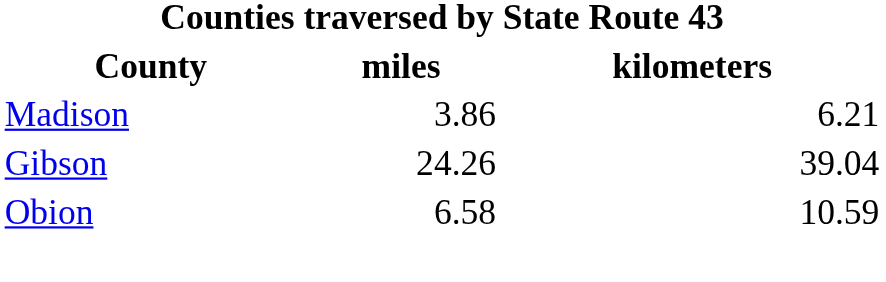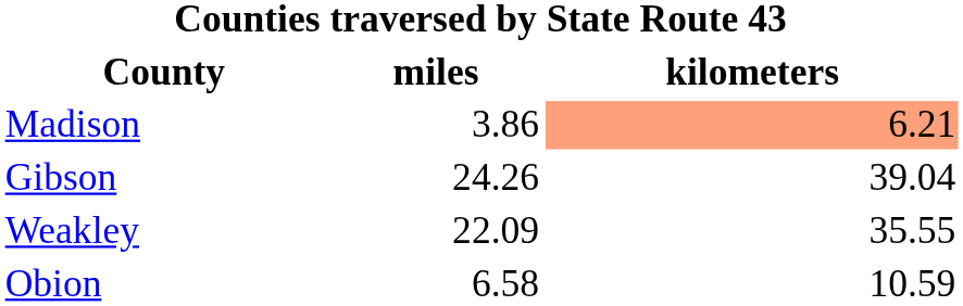 <table width="400px">
 <tr>
 <th colspan="3"><strong>Counties traversed by State Route 43</strong></th>
 </tr>
 <tr>
 <th>County</th>
 <th>miles</th>
 <th>kilometers</th>
 </tr>
 <tr>
 <td><a href='#'>Madison</a></td>
 <td align="right">3.86</td>
-<td align="right">6.21</td>
+<td align="right" style="background: lightsalmon;">6.21</td>
 </tr>
 <tr>
 <td><a href='#'>Gibson</a></td>
 <td align="right">24.26</td>
 <td align="right">39.04</td>
 </tr>
 <tr>
+<td><a href='#'>Weakley</a></td>
+<td align="right">22.09</td>
+<td align="right">35.55</td>
+</tr>
+<tr>
 <td><a href='#'>Obion</a></td>
 <td align="right">6.58</td>
 <td align="right">10.59</td>
 </tr>
 </table>
